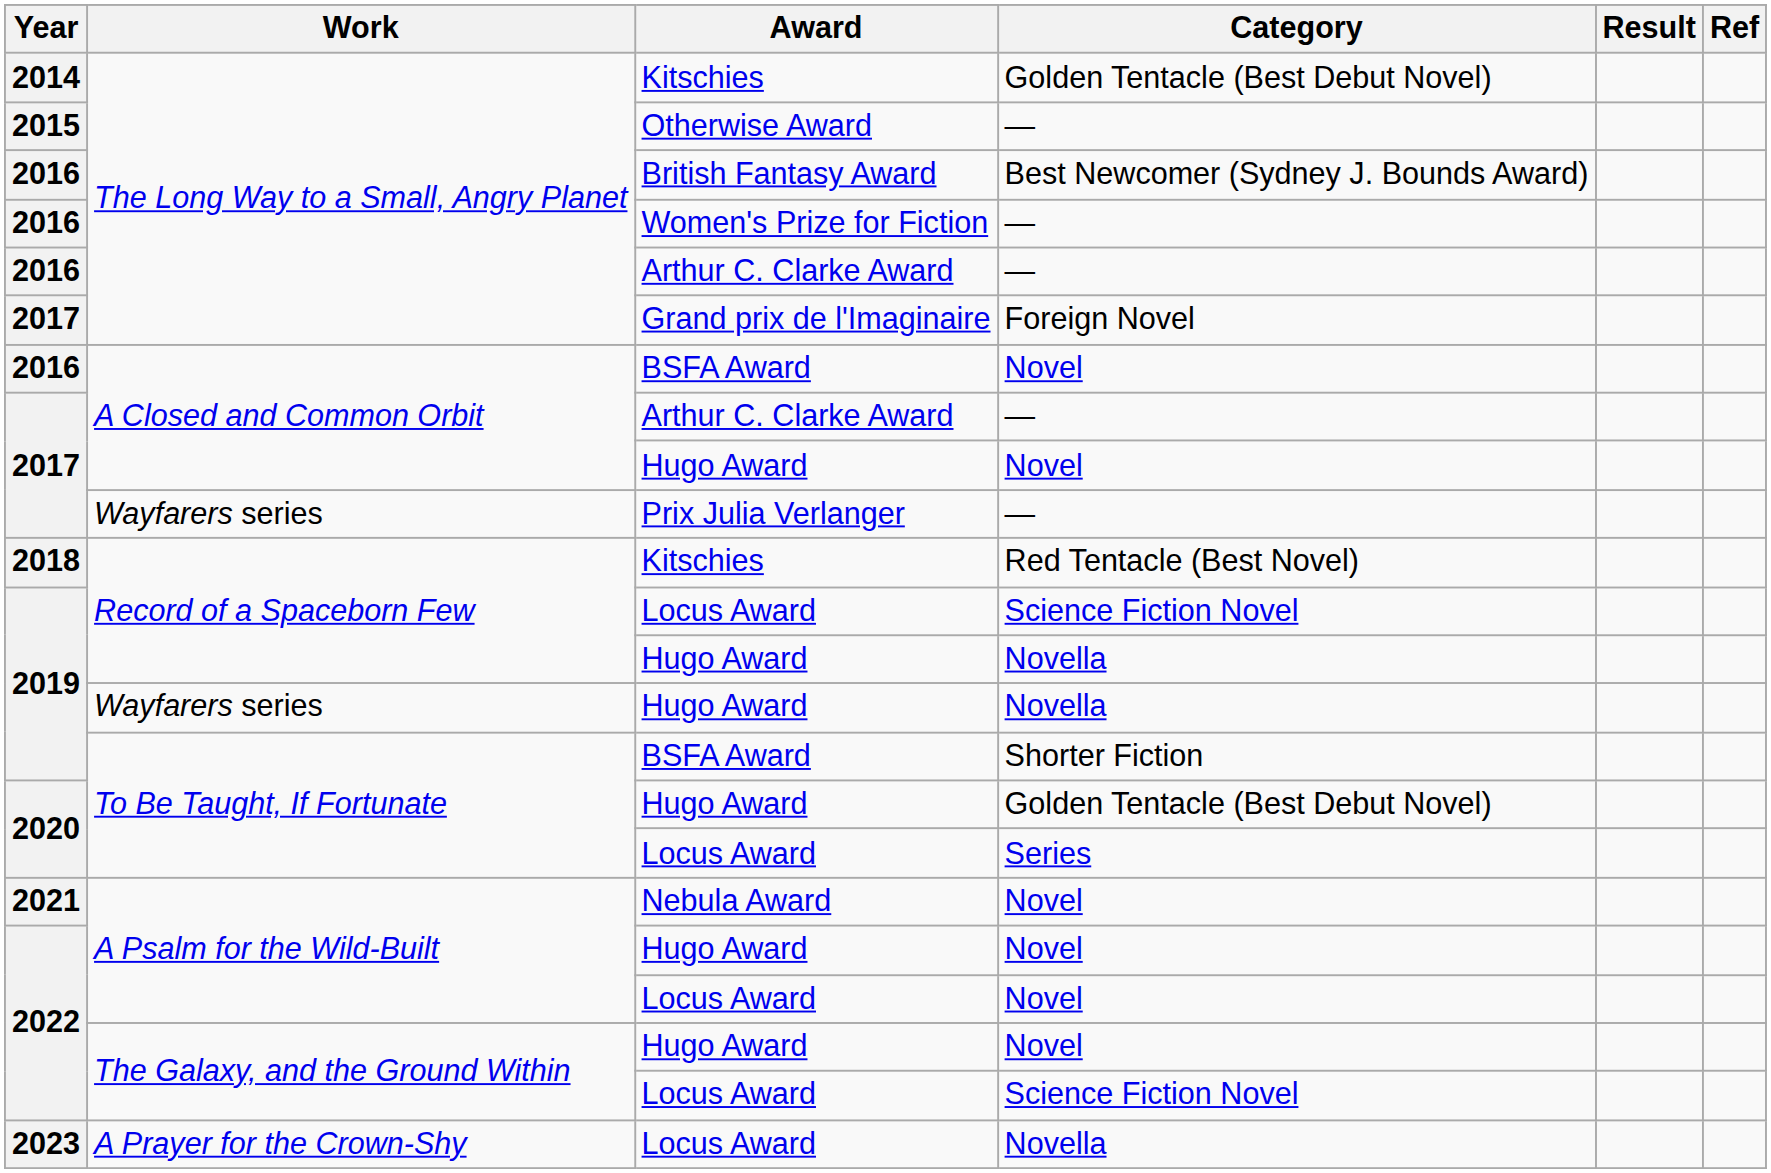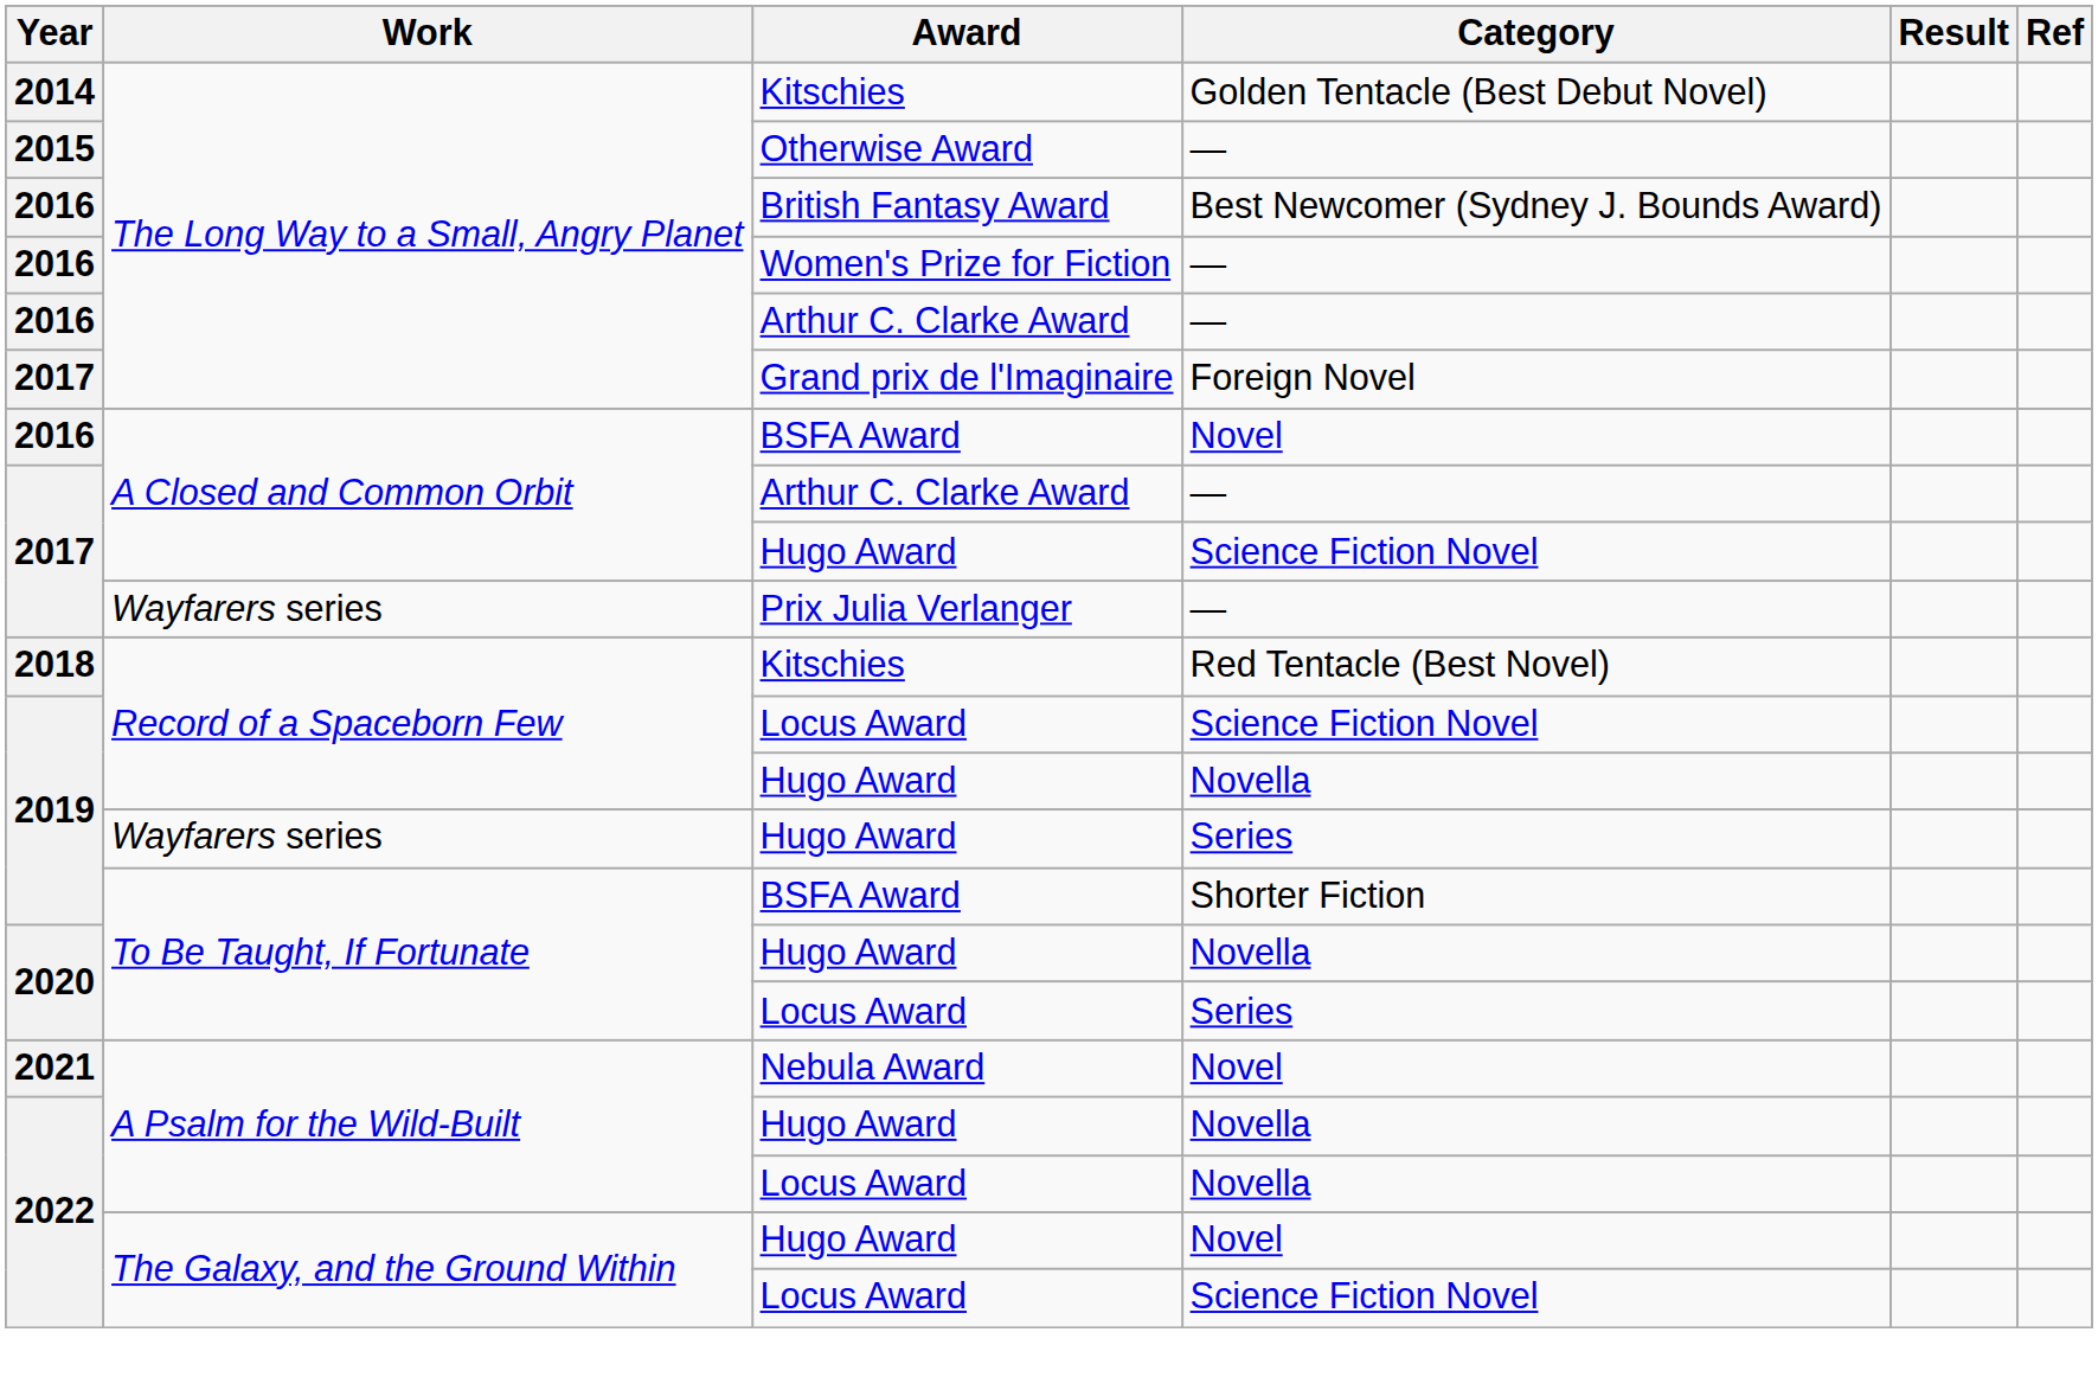 <table class="wikitable">
 <tr>
 <th>Year</th>
 <th>Work</th>
 <th>Award</th>
 <th>Category</th>
 <th>Result</th>
 <th>Ref</th>
 </tr>
 <tr>
 <th>2014</th>
 <td rowspan="6"><em><a href='#'>The Long Way to a Small, Angry Planet</a></em></td>
 <td><a href='#'>Kitschies</a></td>
 <td>Golden Tentacle (Best Debut Novel)</td>
 <td></td>
 <td></td>
 </tr>
 <tr>
 <th>2015</th>
 <td><a href='#'>Otherwise Award</a></td>
 <td>—</td>
 <td></td>
 <td></td>
 </tr>
 <tr>
 <th>2016</th>
 <td><a href='#'>British Fantasy Award</a></td>
 <td>Best Newcomer (Sydney J. Bounds Award)</td>
 <td></td>
 <td></td>
 </tr>
 <tr>
 <th>2016</th>
 <td><a href='#'>Women's Prize for Fiction</a></td>
 <td>—</td>
 <td></td>
 <td></td>
 </tr>
 <tr>
 <th>2016</th>
 <td><a href='#'>Arthur C. Clarke Award</a></td>
 <td>—</td>
 <td></td>
 <td></td>
 </tr>
 <tr>
 <th>2017</th>
 <td><a href='#'>Grand prix de l'Imaginaire</a></td>
 <td>Foreign Novel</td>
 <td></td>
 <td></td>
 </tr>
 <tr>
 <th>2016</th>
 <td rowspan="3"><em><a href='#'>A Closed and Common Orbit</a></em></td>
 <td><a href='#'>BSFA Award</a></td>
 <td><a href='#'>Novel</a></td>
 <td></td>
 <td></td>
 </tr>
 <tr>
 <th rowspan="3">2017</th>
 <td><a href='#'>Arthur C. Clarke Award</a></td>
 <td>—</td>
 <td></td>
 <td></td>
 </tr>
 <tr>
 <td><a href='#'>Hugo Award</a></td>
-<td><a href='#'>Novel</a></td>
+<td><a href='#'>Science Fiction Novel</a></td>
 <td></td>
 <td></td>
 </tr>
 <tr>
 <td><em>Wayfarers</em> series</td>
 <td><a href='#'>Prix Julia Verlanger</a></td>
 <td>—</td>
 <td></td>
 <td></td>
 </tr>
 <tr>
 <th>2018</th>
 <td rowspan="3"><em><a href='#'>Record of a Spaceborn Few</a></em></td>
 <td><a href='#'>Kitschies</a></td>
 <td>Red Tentacle (Best Novel)</td>
 <td></td>
 <td></td>
 </tr>
 <tr>
 <th rowspan="4">2019</th>
 <td><a href='#'>Locus Award</a></td>
 <td><a href='#'>Science Fiction Novel</a></td>
 <td></td>
 <td></td>
 </tr>
 <tr>
 <td><a href='#'>Hugo Award</a></td>
 <td><a href='#'>Novella</a></td>
 <td></td>
 <td></td>
 </tr>
 <tr>
 <td><em>Wayfarers</em> series</td>
 <td><a href='#'>Hugo Award</a></td>
-<td><a href='#'>Novella</a></td>
+<td><a href='#'>Series</a></td>
 <td></td>
 <td></td>
 </tr>
 <tr>
 <td rowspan="3"><em><a href='#'>To Be Taught, If Fortunate</a></em></td>
 <td><a href='#'>BSFA Award</a></td>
 <td>Shorter Fiction</td>
 <td></td>
 <td></td>
 </tr>
 <tr>
 <th rowspan="2">2020</th>
 <td><a href='#'>Hugo Award</a></td>
-<td>Golden Tentacle (Best Debut Novel)</td>
+<td><a href='#'>Novella</a></td>
 <td></td>
 <td></td>
 </tr>
 <tr>
 <td><a href='#'>Locus Award</a></td>
 <td><a href='#'>Series</a></td>
 <td></td>
 <td></td>
 </tr>
 <tr>
 <th>2021</th>
 <td rowspan="3"><em><a href='#'>A Psalm for the Wild-Built</a></em></td>
 <td><a href='#'>Nebula Award</a></td>
 <td><a href='#'>Novel</a></td>
 <td></td>
 <td></td>
 </tr>
 <tr>
 <th rowspan="4">2022</th>
 <td><a href='#'>Hugo Award</a></td>
-<td><a href='#'>Novel</a></td>
+<td><a href='#'>Novella</a></td>
 <td></td>
 <td></td>
 </tr>
 <tr>
 <td><a href='#'>Locus Award</a></td>
-<td><a href='#'>Novel</a></td>
+<td><a href='#'>Novella</a></td>
 <td></td>
 <td></td>
 </tr>
 <tr>
 <td rowspan="2"><em><a href='#'>The Galaxy, and the Ground Within</a></em></td>
 <td><a href='#'>Hugo Award</a></td>
 <td><a href='#'>Novel</a></td>
 <td></td>
 <td></td>
 </tr>
 <tr>
 <td><a href='#'>Locus Award</a></td>
 <td><a href='#'>Science Fiction Novel</a></td>
 <td></td>
 <td></td>
 </tr>
-<tr>
-<th>2023</th>
-<td><em> <a href='#'>A Prayer for the Crown-Shy</a></em></td>
-<td><a href='#'>Locus Award</a></td>
-<td><a href='#'>Novella</a></td>
-<td></td>
-<td></td>
-</tr>
 </table>
